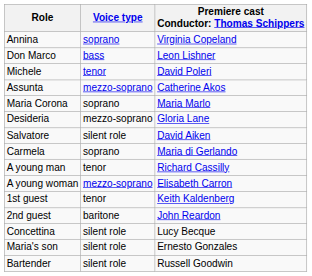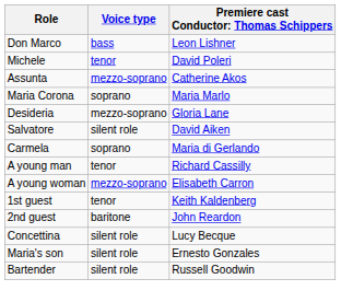 <table class="wikitable">
 <tr>
 <th>Role</th>
 <th><a href='#'>Voice type</a></th>
 <th>Premiere cast<br>Conductor: <a href='#'>Thomas Schippers</a></th>
-</tr>
-<tr>
-<td>Annina</td>
-<td><a href='#'>soprano</a></td>
-<td><a href='#'>Virginia Copeland</a></td>
 </tr>
 <tr>
 <td>Don Marco</td>
 <td><a href='#'>bass</a></td>
 <td><a href='#'>Leon Lishner</a></td>
 </tr>
 <tr>
 <td>Michele</td>
 <td><a href='#'>tenor</a></td>
 <td><a href='#'>David Poleri</a></td>
 </tr>
 <tr>
 <td>Assunta</td>
 <td><a href='#'>mezzo-soprano</a></td>
 <td><a href='#'>Catherine Akos</a></td>
 </tr>
 <tr>
 <td>Maria Corona</td>
 <td>soprano</td>
 <td><a href='#'>Maria Marlo</a></td>
 </tr>
 <tr>
 <td>Desideria</td>
 <td>mezzo-soprano</td>
 <td><a href='#'>Gloria Lane</a></td>
 </tr>
 <tr>
 <td>Salvatore</td>
 <td>silent role</td>
 <td><a href='#'>David Aiken</a></td>
 </tr>
 <tr>
 <td>Carmela</td>
 <td>soprano</td>
 <td><a href='#'>Maria di Gerlando</a></td>
 </tr>
 <tr>
 <td>A young man</td>
 <td>tenor</td>
 <td><a href='#'>Richard Cassilly</a></td>
 </tr>
 <tr>
 <td>A young woman</td>
 <td><a href='#'>mezzo-soprano</a></td>
 <td><a href='#'>Elisabeth Carron</a></td>
 </tr>
 <tr>
 <td>1st guest</td>
 <td>tenor</td>
 <td><a href='#'>Keith Kaldenberg</a></td>
 </tr>
 <tr>
 <td>2nd guest</td>
 <td>baritone</td>
 <td><a href='#'>John Reardon</a></td>
 </tr>
 <tr>
 <td>Concettina</td>
 <td>silent role</td>
 <td>Lucy Becque</td>
 </tr>
 <tr>
 <td>Maria's son</td>
 <td>silent role</td>
 <td>Ernesto Gonzales</td>
 </tr>
 <tr>
 <td>Bartender</td>
 <td>silent role</td>
 <td>Russell Goodwin</td>
 </tr>
 </table>
